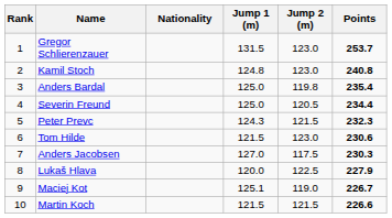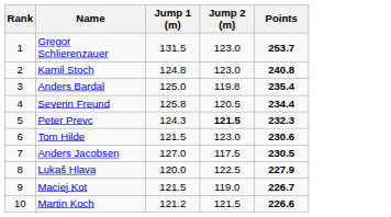 <table class="wikitable sortable">
 <tr>
 <th align=center>Rank</th>
 <th width=160>Name</th>
-<th width=110>Nationality</th>
 <th width=75>Jump 1 (m)</th>
 <th width=75>Jump 2 (m)</th>
 <th width=75>Points</th>
 </tr>
 <tr>
 <td align=center>1</td>
 <td align=left><a href='#'>Gregor Schlierenzauer</a></td>
-<td align=left></td>
 <td align=center>131.5</td>
 <td align=center>123.0</td>
 <td align=center><strong>253.7</strong></td>
 </tr>
 <tr>
 <td align=center>2</td>
 <td align=left><a href='#'>Kamil Stoch</a></td>
-<td align=left></td>
 <td align=center>124.8</td>
 <td align=center>123.0</td>
 <td align=center><strong>240.8</strong></td>
 </tr>
 <tr>
 <td align=center>3</td>
 <td align=left><a href='#'>Anders Bardal</a></td>
-<td align=left></td>
 <td align=center>125.0</td>
 <td align=center>119.8</td>
 <td align=center><strong>235.4</strong></td>
 </tr>
 <tr>
 <td align=center>4</td>
 <td align=left><a href='#'>Severin Freund</a></td>
-<td align=left></td>
-<td align=center>125.0</td>
+<td align=center>125.8</td>
 <td align=center>120.5</td>
 <td align=center><strong>234.4</strong></td>
 </tr>
 <tr>
 <td align=center>5</td>
 <td align=left><a href='#'>Peter Prevc</a></td>
-<td align=left></td>
 <td align=center>124.3</td>
-<td align=center>121.5</td>
+<td align=center><strong>121.5</strong></td>
 <td align=center><strong>232.3</strong></td>
 </tr>
 <tr>
 <td align=center>6</td>
 <td align=left><a href='#'>Tom Hilde</a></td>
-<td align=left></td>
 <td align=center>121.5</td>
 <td align=center>123.0</td>
 <td align=center><strong>230.6</strong></td>
 </tr>
 <tr>
 <td align=center>7</td>
 <td align=left><a href='#'>Anders Jacobsen</a></td>
-<td align=left></td>
 <td align=center>127.0</td>
 <td align=center>117.5</td>
-<td align=center><strong>230.3</strong></td>
+<td align=center><strong>230.5</strong></td>
 </tr>
 <tr>
 <td align=center>8</td>
 <td align=left><a href='#'>Lukaš Hlava</a></td>
-<td align=left></td>
 <td align=center>120.0</td>
 <td align=center>122.5</td>
 <td align=center><strong>227.9</strong></td>
 </tr>
 <tr>
 <td align=center>9</td>
 <td align=left><a href='#'>Maciej Kot</a></td>
-<td align=left></td>
-<td align=center>125.1</td>
+<td align=center>121.5</td>
 <td align=center>119.0</td>
 <td align=center><strong>226.7</strong></td>
 </tr>
 <tr>
 <td align=center>10</td>
 <td align=left><a href='#'>Martin Koch</a></td>
-<td align=left></td>
-<td align=center>121.5</td>
+<td align=center>121.2</td>
 <td align=center>121.5</td>
 <td align=center><strong>226.6</strong></td>
 </tr>
 </table>
